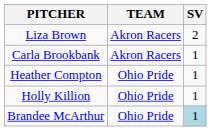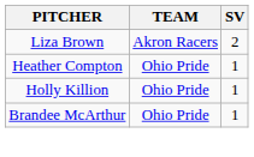 <table class="wikitable sortable" style="text-align:center;">
 <tr>
 <th>PITCHER</th>
 <th>TEAM</th>
 <th>SV</th>
 </tr>
 <tr>
 <td><a href='#'>Liza Brown</a></td>
 <td><a href='#'>Akron Racers</a></td>
 <td>2</td>
-</tr>
-<tr>
-<td><a href='#'>Carla Brookbank</a></td>
-<td><a href='#'>Akron Racers</a></td>
-<td>1</td>
 </tr>
 <tr>
 <td><a href='#'>Heather Compton</a></td>
 <td><a href='#'>Ohio Pride</a></td>
 <td>1</td>
 </tr>
 <tr>
 <td><a href='#'>Holly Killion</a></td>
 <td><a href='#'>Ohio Pride</a></td>
 <td>1</td>
 </tr>
 <tr>
 <td><a href='#'>Brandee McArthur</a></td>
 <td><a href='#'>Ohio Pride</a></td>
-<td style="background: lightblue;">1</td>
+<td>1</td>
 </tr>
 </table>
